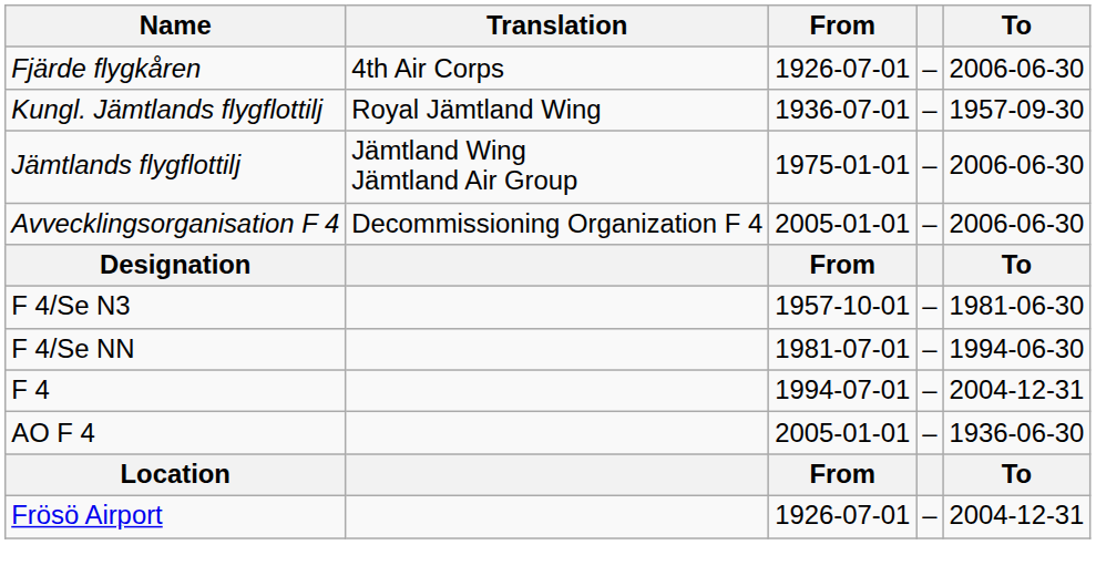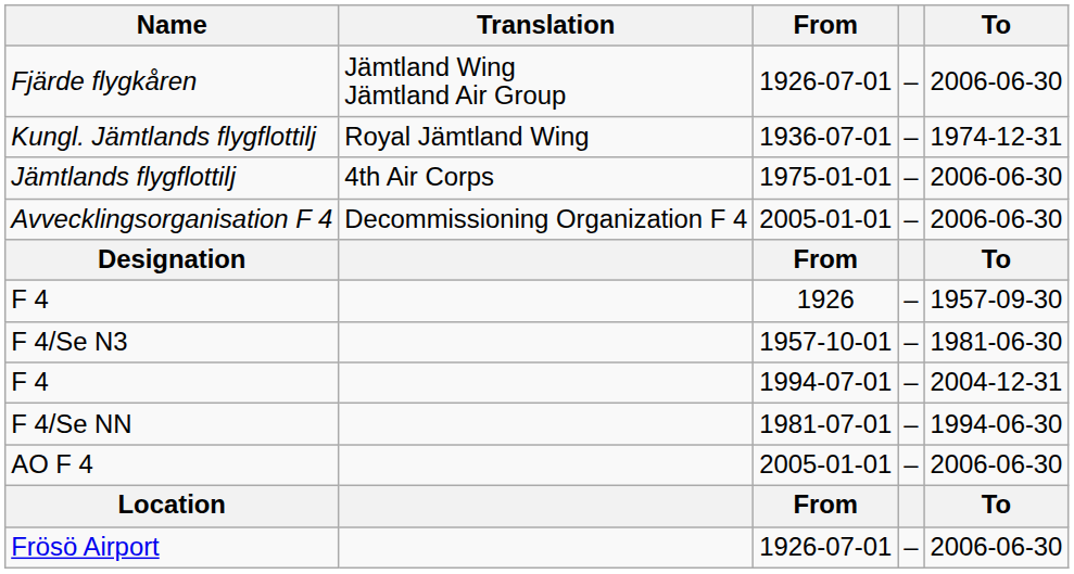 <table class="wikitable">
 <tr>
 <th style="font-weight:bold;">Name</th>
 <th style="font-weight:bold;">Translation</th>
 <th style="text-align: center; font-weight:bold;">From</th>
 <th></th>
 <th style="text-align: center; font-weight:bold;">To</th>
 </tr>
 <tr>
 <td style="font-style:italic;">Fjärde flygkåren</td>
-<td>4th Air Corps</td>
+<td>Jämtland Wing<br>Jämtland Air Group</td>
 <td>1926-07-01</td>
 <td>–</td>
 <td style="text-align: center;">2006-06-30</td>
 </tr>
 <tr>
 <td style="font-style:italic;">Kungl. Jämtlands flygflottilj</td>
 <td>Royal Jämtland Wing</td>
 <td>1936-07-01</td>
 <td>–</td>
-<td style="text-align: center;">1957-09-30</td>
+<td>1974-12-31</td>
 </tr>
 <tr>
 <td style="font-style:italic;">Jämtlands flygflottilj</td>
-<td>Jämtland Wing<br>Jämtland Air Group</td>
+<td>4th Air Corps</td>
 <td>1975-01-01</td>
 <td>–</td>
 <td style="text-align: center;">2006-06-30</td>
 </tr>
 <tr>
 <td style="font-style:italic;">Avvecklingsorganisation F 4</td>
 <td>Decommissioning Organization F 4</td>
 <td>2005-01-01</td>
 <td>–</td>
 <td>2006-06-30</td>
 </tr>
 <tr>
 <th style="font-weight:bold;">Designation</th>
 <th style="font-weight:bold;"></th>
 <th style="text-align: center; font-weight:bold;">From</th>
 <th></th>
 <th style="text-align: center; font-weight:bold;">To</th>
 </tr>
 <tr>
+<td>F 4</td>
+<td></td>
+<td style="text-align: center;">1926</td>
+<td style="text-align: center;">–</td>
+<td style="text-align: center;">1957-09-30</td>
+</tr>
+<tr>
 <td>F 4/Se N3</td>
 <td></td>
 <td style="text-align: center;">1957-10-01</td>
 <td style="text-align: center;">–</td>
 <td style="text-align: center;">1981-06-30</td>
+</tr>
+<tr>
+<td>F 4</td>
+<td></td>
+<td style="text-align: center;">1994-07-01</td>
+<td style="text-align: center;">–</td>
+<td style="text-align: center;">2004-12-31</td>
 </tr>
 <tr>
 <td>F 4/Se NN</td>
 <td></td>
 <td style="text-align: center;">1981-07-01</td>
 <td style="text-align: center;">–</td>
 <td style="text-align: center;">1994-06-30</td>
 </tr>
 <tr>
-<td>F 4</td>
-<td></td>
-<td style="text-align: center;">1994-07-01</td>
-<td style="text-align: center;">–</td>
-<td style="text-align: center;">2004-12-31</td>
-</tr>
-<tr>
 <td>AO F 4</td>
 <td></td>
 <td style="text-align: center;">2005-01-01</td>
 <td style="text-align: center;">–</td>
-<td>1936-06-30</td>
+<td style="text-align: center;">2006-06-30</td>
 </tr>
 <tr>
 <th style="font-weight:bold;">Location</th>
 <th style="font-weight:bold;"></th>
 <th style="text-align: center; font-weight:bold;">From</th>
 <th></th>
 <th style="text-align: center; font-weight:bold;">To</th>
 </tr>
 <tr>
 <td><a href='#'>Frösö Airport</a></td>
 <td></td>
 <td style="text-align: center;">1926-07-01</td>
 <td style="text-align: center;">–</td>
-<td style="text-align: center;">2004-12-31</td>
+<td style="text-align: center;">2006-06-30</td>
 </tr>
 </table>
